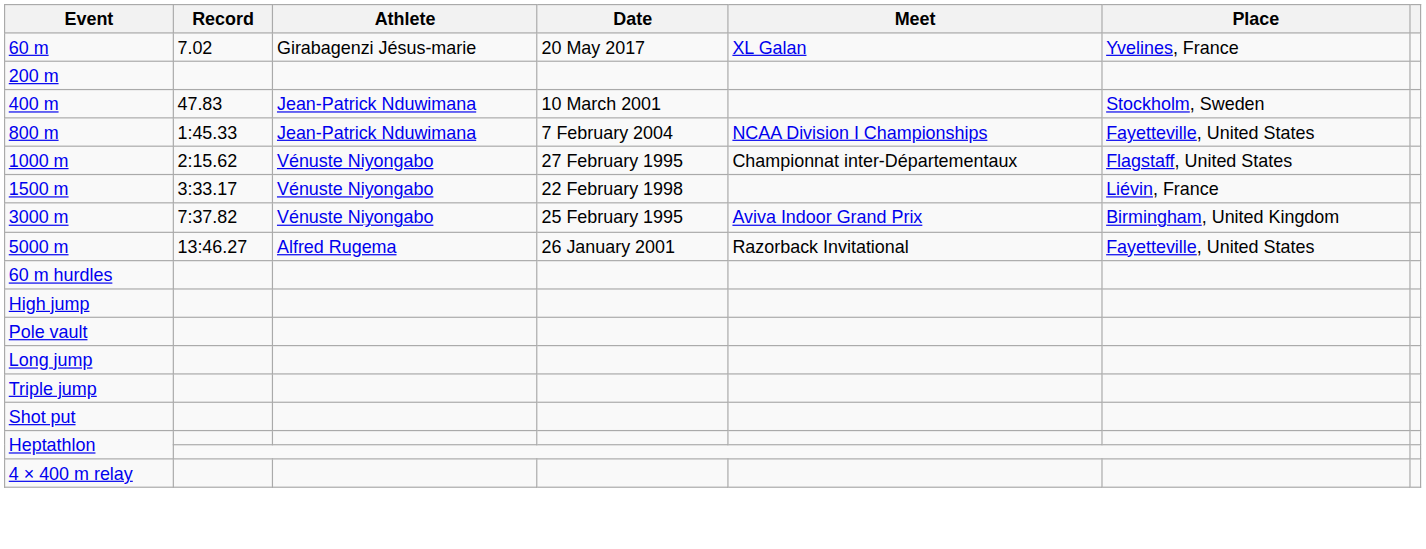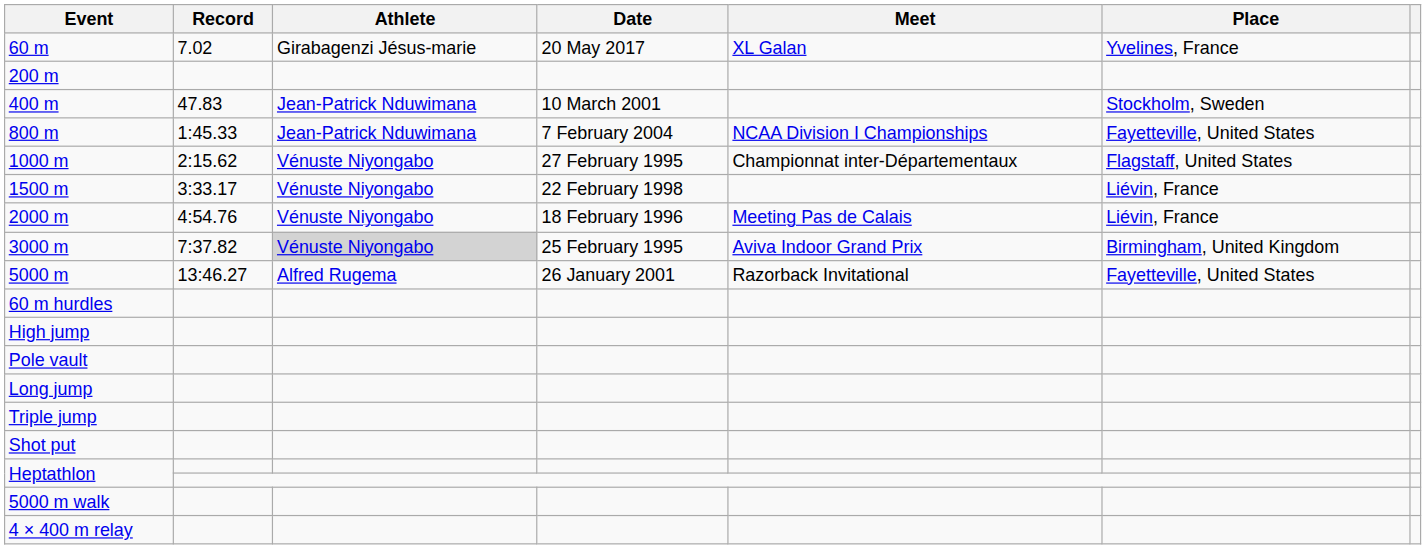 <table class="wikitable" style="font-size:95%; width: 95%;">
 <tr>
 <th>Event</th>
 <th>Record</th>
 <th>Athlete</th>
 <th>Date</th>
 <th>Meet</th>
 <th>Place</th>
 <th></th>
 </tr>
 <tr>
 <td><a href='#'>60 m</a></td>
 <td>7.02</td>
 <td>Girabagenzi Jésus-marie</td>
 <td>20 May 2017</td>
 <td><a href='#'>XL Galan</a></td>
 <td><a href='#'>Yvelines</a>, France</td>
 <td></td>
 </tr>
 <tr>
 <td><a href='#'>200 m</a></td>
 <td></td>
 <td></td>
 <td></td>
 <td></td>
 <td></td>
 <td></td>
 </tr>
 <tr>
 <td><a href='#'>400 m</a></td>
 <td>47.83  </td>
 <td><a href='#'>Jean-Patrick Nduwimana</a></td>
 <td>10 March 2001</td>
 <td></td>
 <td><a href='#'>Stockholm</a>, Sweden</td>
 <td></td>
 </tr>
 <tr>
 <td><a href='#'>800 m</a></td>
 <td>1:45.33</td>
 <td><a href='#'>Jean-Patrick Nduwimana</a></td>
 <td>7 February 2004</td>
 <td><a href='#'>NCAA Division I Championships</a></td>
 <td><a href='#'>Fayetteville</a>, United States</td>
 <td></td>
 </tr>
 <tr>
 <td><a href='#'>1000 m</a></td>
 <td>2:15.62</td>
 <td><a href='#'>Vénuste Niyongabo</a></td>
 <td>27 February 1995</td>
 <td>Championnat inter-Départementaux</td>
 <td><a href='#'>Flagstaff</a>, United States</td>
 <td></td>
 </tr>
 <tr>
 <td><a href='#'>1500 m</a></td>
 <td>3:33.17</td>
 <td><a href='#'>Vénuste Niyongabo</a></td>
 <td>22 February 1998</td>
 <td></td>
 <td><a href='#'>Liévin</a>, France</td>
 <td></td>
 </tr>
 <tr>
+<td><a href='#'>2000 m</a></td>
+<td>4:54.76</td>
+<td><a href='#'>Vénuste Niyongabo</a></td>
+<td>18 February 1996</td>
+<td><a href='#'>Meeting Pas de Calais</a></td>
+<td><a href='#'>Liévin</a>, France</td>
+<td></td>
+</tr>
+<tr>
 <td><a href='#'>3000 m</a></td>
 <td>7:37.82</td>
-<td><a href='#'>Vénuste Niyongabo</a></td>
+<td style="background: lightgrey;"><a href='#'>Vénuste Niyongabo</a></td>
 <td>25 February 1995</td>
 <td><a href='#'>Aviva Indoor Grand Prix</a></td>
 <td><a href='#'>Birmingham</a>, United Kingdom</td>
 <td></td>
 </tr>
 <tr>
 <td><a href='#'>5000 m</a></td>
 <td>13:46.27</td>
 <td><a href='#'>Alfred Rugema</a></td>
 <td>26 January 2001</td>
 <td>Razorback Invitational</td>
 <td><a href='#'>Fayetteville</a>, United States</td>
 <td></td>
 </tr>
 <tr>
 <td><a href='#'>60 m hurdles</a></td>
 <td></td>
 <td></td>
 <td></td>
 <td></td>
 <td></td>
 <td></td>
 </tr>
 <tr>
 <td><a href='#'>High jump</a></td>
 <td></td>
 <td></td>
 <td></td>
 <td></td>
 <td></td>
 <td></td>
 </tr>
 <tr>
 <td><a href='#'>Pole vault</a></td>
 <td></td>
 <td></td>
 <td></td>
 <td></td>
 <td></td>
 <td></td>
 </tr>
 <tr>
 <td><a href='#'>Long jump</a></td>
 <td></td>
 <td></td>
 <td></td>
 <td></td>
 <td></td>
 <td></td>
 </tr>
 <tr>
 <td><a href='#'>Triple jump</a></td>
 <td></td>
 <td></td>
 <td></td>
 <td></td>
 <td></td>
 <td></td>
 </tr>
 <tr>
 <td><a href='#'>Shot put</a></td>
 <td></td>
 <td></td>
 <td></td>
 <td></td>
 <td></td>
 <td></td>
 </tr>
 <tr>
 <td rowspan=2><a href='#'>Heptathlon</a></td>
 <td></td>
 <td></td>
 <td></td>
 <td></td>
 <td></td>
 <td></td>
 </tr>
 <tr>
 <td colspan=5></td>
 <td></td>
 </tr>
 <tr>
+<td><a href='#'>5000 m walk</a></td>
+<td></td>
+<td></td>
+<td></td>
+<td></td>
+<td></td>
+<td></td>
+</tr>
+<tr>
 <td><a href='#'>4 × 400 m relay</a></td>
 <td></td>
 <td></td>
 <td></td>
 <td></td>
 <td></td>
 <td></td>
 </tr>
 </table>
